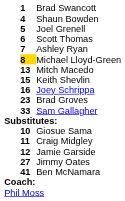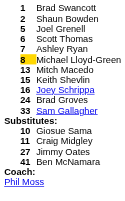 <table cellspacing="0" cellpadding="0" style="font-size:90%;margin:auto">
 <tr>
 <th width=25></th>
 <th width=25></th>
 </tr>
 <tr>
 <td></td>
 <td><strong>1</strong></td>
 <td> Brad Swancott</td>
 </tr>
 <tr>
 <td></td>
-<td><strong>4</strong></td>
+<td><strong>2</strong></td>
 <td> Shaun Bowden</td>
 <td></td>
 <td></td>
 </tr>
 <tr>
 <td></td>
 <td><strong>5</strong></td>
 <td> Joel Grenell</td>
 </tr>
 <tr>
 <td></td>
 <td><strong>6</strong></td>
 <td> Scott Thomas</td>
 <td></td>
 <td></td>
 </tr>
 <tr>
 <td></td>
 <td><strong>7</strong></td>
 <td> Ashley Ryan</td>
 </tr>
 <tr>
 <td></td>
 <td style="background: gold;"><strong>8</strong></td>
 <td> Michael Lloyd-Green</td>
 </tr>
 <tr>
 <td></td>
 <td><strong>13</strong></td>
 <td> Mitch Macedo</td>
 <td></td>
 <td></td>
 </tr>
 <tr>
 <td></td>
 <td><strong>15</strong></td>
 <td> Keith Shevlin</td>
 </tr>
 <tr>
 <td></td>
 <td><strong>16</strong></td>
 <td> <a href='#'>Joey Schrippa</a></td>
 </tr>
 <tr>
 <td></td>
-<td><strong>23</strong></td>
+<td><strong>24</strong></td>
 <td> Brad Groves</td>
 </tr>
 <tr>
 <td></td>
 <td><strong>33</strong></td>
 <td> <a href='#'>Sam Gallagher</a></td>
 <td></td>
 </tr>
 <tr>
 <td colspan=4><strong>Substitutes:</strong></td>
 </tr>
 <tr>
 <td></td>
 <td><strong>10</strong></td>
 <td> Giosue Sama</td>
 <td></td>
 <td></td>
 </tr>
 <tr>
 <td></td>
 <td><strong>11</strong></td>
 <td> Craig Midgley</td>
 <td></td>
 <td></td>
 </tr>
 <tr>
 <td></td>
-<td><strong>12</strong></td>
-<td> Jamie Garside</td>
-<td></td>
-<td></td>
-</tr>
-<tr>
-<td></td>
 <td><strong>27</strong></td>
 <td> Jimmy Oates</td>
 </tr>
 <tr>
 <td></td>
 <td><strong>41</strong></td>
 <td> Ben McNamara</td>
 </tr>
 <tr>
 <td colspan=4><strong>Coach:</strong></td>
 </tr>
 <tr>
 <td colspan=4> <a href='#'>Phil Moss</a></td>
 </tr>
 </table>
